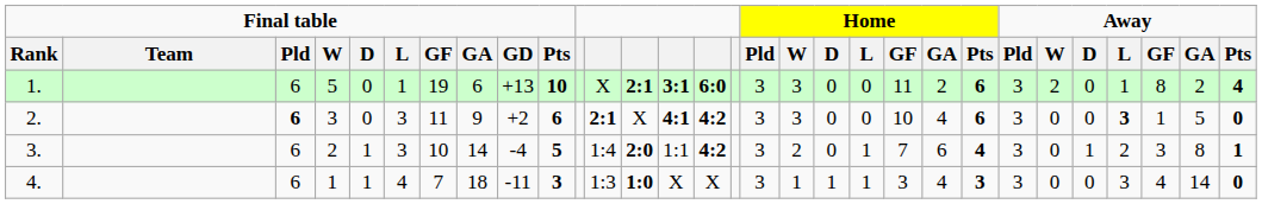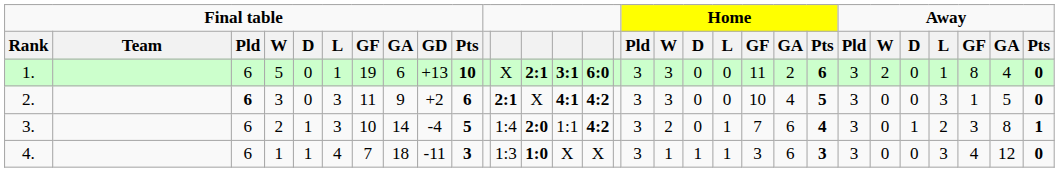 <table class="wikitable">
 <tr>
 <td colspan=10 align=center><strong>Final table</strong></td>
 <td colspan=6></td>
 <td colspan=7 align=center bgcolor=yellow><strong>Home</strong></td>
 <td colspan=7 align=center><strong>Away</strong></td>
 </tr>
 <tr>
 <th bgcolor="#efefef">Rank</th>
 <th bgcolor="#efefef" width="160">Team</th>
 <th bgcolor="#efefef" width="20">Pld</th>
 <th bgcolor="#efefef" width="20">W</th>
 <th bgcolor="#efefef" width="20">D</th>
 <th bgcolor="#efefef" width="20">L</th>
 <th bgcolor="#efefef" width="20">GF</th>
 <th bgcolor="#efefef" width="20">GA</th>
 <th bgcolor="#efefef" width="20">GD</th>
 <th bgcolor="#efefef" width="20">Pts</th>
 <th bgcolor="#efefef"></th>
 <th bgcolor="#efefef" width="20"></th>
 <th bgcolor="#efefef" width="20"></th>
 <th bgcolor="#efefef" width="20"></th>
 <th bgcolor="#efefef" width="20"></th>
 <th bgcolor="#efefef"></th>
 <th bgcolor="#efefef" width="20">Pld</th>
 <th bgcolor="#efefef" width="20">W</th>
 <th bgcolor="#efefef" width="20">D</th>
 <th bgcolor="#efefef" width="20">L</th>
 <th bgcolor="#efefef" width="20">GF</th>
 <th bgcolor="#efefef" width="20">GA</th>
 <th bgcolor="#efefef" width="20">Pts</th>
 <th bgcolor="#efefef" width="20">Pld</th>
 <th bgcolor="#efefef" width="20">W</th>
 <th bgcolor="#efefef" width="20">D</th>
 <th bgcolor="#efefef" width="20">L</th>
 <th bgcolor="#efefef" width="20">GF</th>
 <th bgcolor="#efefef" width="20">GA</th>
 <th bgcolor="#efefef" width="20">Pts</th>
 </tr>
 <tr align=center bgcolor=#ccffcc>
 <td>1.</td>
 <td align=left></td>
 <td>6</td>
 <td>5</td>
 <td>0</td>
 <td>1</td>
 <td>19</td>
 <td>6</td>
 <td>+13</td>
 <td><strong>10</strong></td>
 <td></td>
 <td>X</td>
 <td><strong>2:1</strong></td>
 <td><strong>3:1</strong></td>
 <td><strong>6:0</strong></td>
 <td></td>
 <td>3</td>
 <td>3</td>
 <td>0</td>
 <td>0</td>
 <td>11</td>
 <td>2</td>
 <td><strong>6</strong></td>
 <td>3</td>
 <td>2</td>
 <td>0</td>
 <td>1</td>
 <td>8</td>
-<td>2</td>
-<td><strong>4</strong></td>
+<td>4</td>
+<td><strong>0</strong></td>
 </tr>
 <tr align=center>
 <td>2.</td>
 <td align=left></td>
 <td><strong>6</strong></td>
 <td>3</td>
 <td>0</td>
 <td>3</td>
 <td>11</td>
 <td>9</td>
 <td>+2</td>
 <td><strong>6</strong></td>
 <td></td>
 <td><strong>2:1</strong></td>
 <td>X</td>
 <td><strong>4:1</strong></td>
 <td><strong>4:2</strong></td>
 <td></td>
 <td>3</td>
 <td>3</td>
 <td>0</td>
 <td>0</td>
 <td>10</td>
 <td>4</td>
-<td><strong>6</strong></td>
+<td><strong>5</strong></td>
 <td>3</td>
 <td>0</td>
 <td>0</td>
-<td><strong>3</strong></td>
+<td>3</td>
 <td>1</td>
 <td>5</td>
 <td><strong>0</strong></td>
 </tr>
 <tr align=center>
 <td>3.</td>
 <td align=left></td>
 <td>6</td>
 <td>2</td>
 <td>1</td>
 <td>3</td>
 <td>10</td>
 <td>14</td>
 <td>-4</td>
 <td><strong>5</strong></td>
 <td></td>
 <td>1:4</td>
 <td><strong>2:0</strong></td>
 <td>1:1</td>
 <td><strong>4:2</strong></td>
 <td></td>
 <td>3</td>
 <td>2</td>
 <td>0</td>
 <td>1</td>
 <td>7</td>
 <td>6</td>
 <td><strong>4</strong></td>
 <td>3</td>
 <td>0</td>
 <td>1</td>
 <td>2</td>
 <td>3</td>
 <td>8</td>
 <td><strong>1</strong></td>
 </tr>
 <tr align=center>
 <td>4.</td>
 <td align=left></td>
 <td>6</td>
 <td>1</td>
 <td>1</td>
 <td>4</td>
 <td>7</td>
 <td>18</td>
 <td>-11</td>
 <td><strong>3</strong></td>
 <td></td>
 <td>1:3</td>
 <td><strong>1:0</strong></td>
 <td>X</td>
 <td>X</td>
 <td></td>
 <td>3</td>
 <td>1</td>
 <td>1</td>
 <td>1</td>
 <td>3</td>
-<td>4</td>
+<td>6</td>
 <td><strong>3</strong></td>
 <td>3</td>
 <td>0</td>
 <td>0</td>
 <td>3</td>
 <td>4</td>
-<td>14</td>
+<td>12</td>
 <td><strong>0</strong></td>
 </tr>
 </table>
